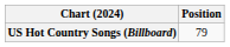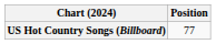 <table class="wikitable plainrowheaders" style="text-align:center">
 <tr>
 <th scope="col">Chart (2024)</th>
 <th scope="col">Position</th>
 </tr>
 <tr>
 <th scope="row">US Hot Country Songs (<em>Billboard</em>)</th>
-<td>79</td>
+<td>77</td>
 </tr>
 </table>
